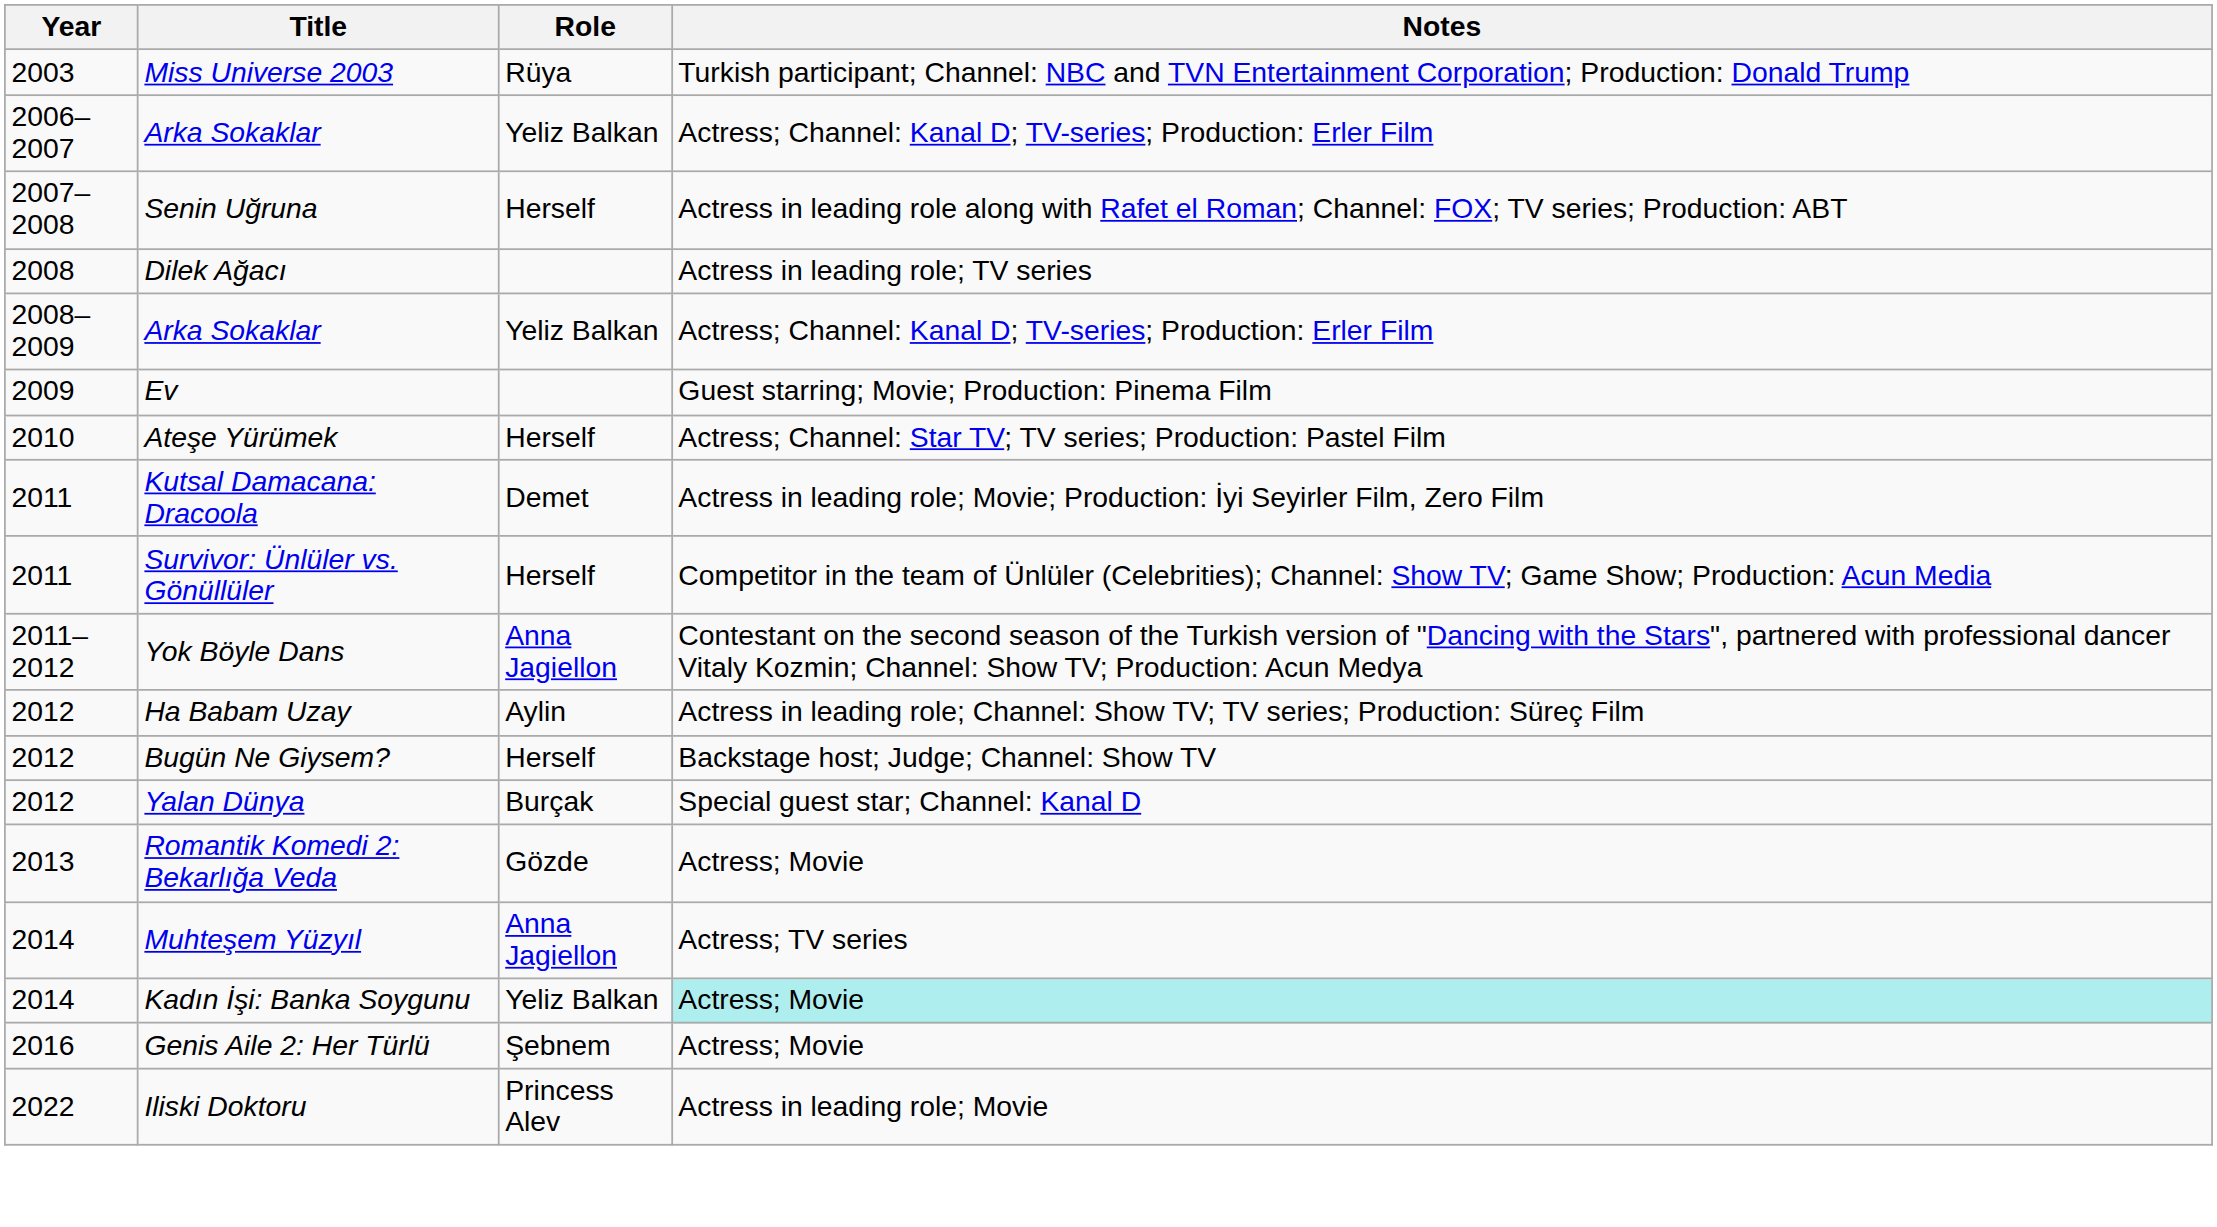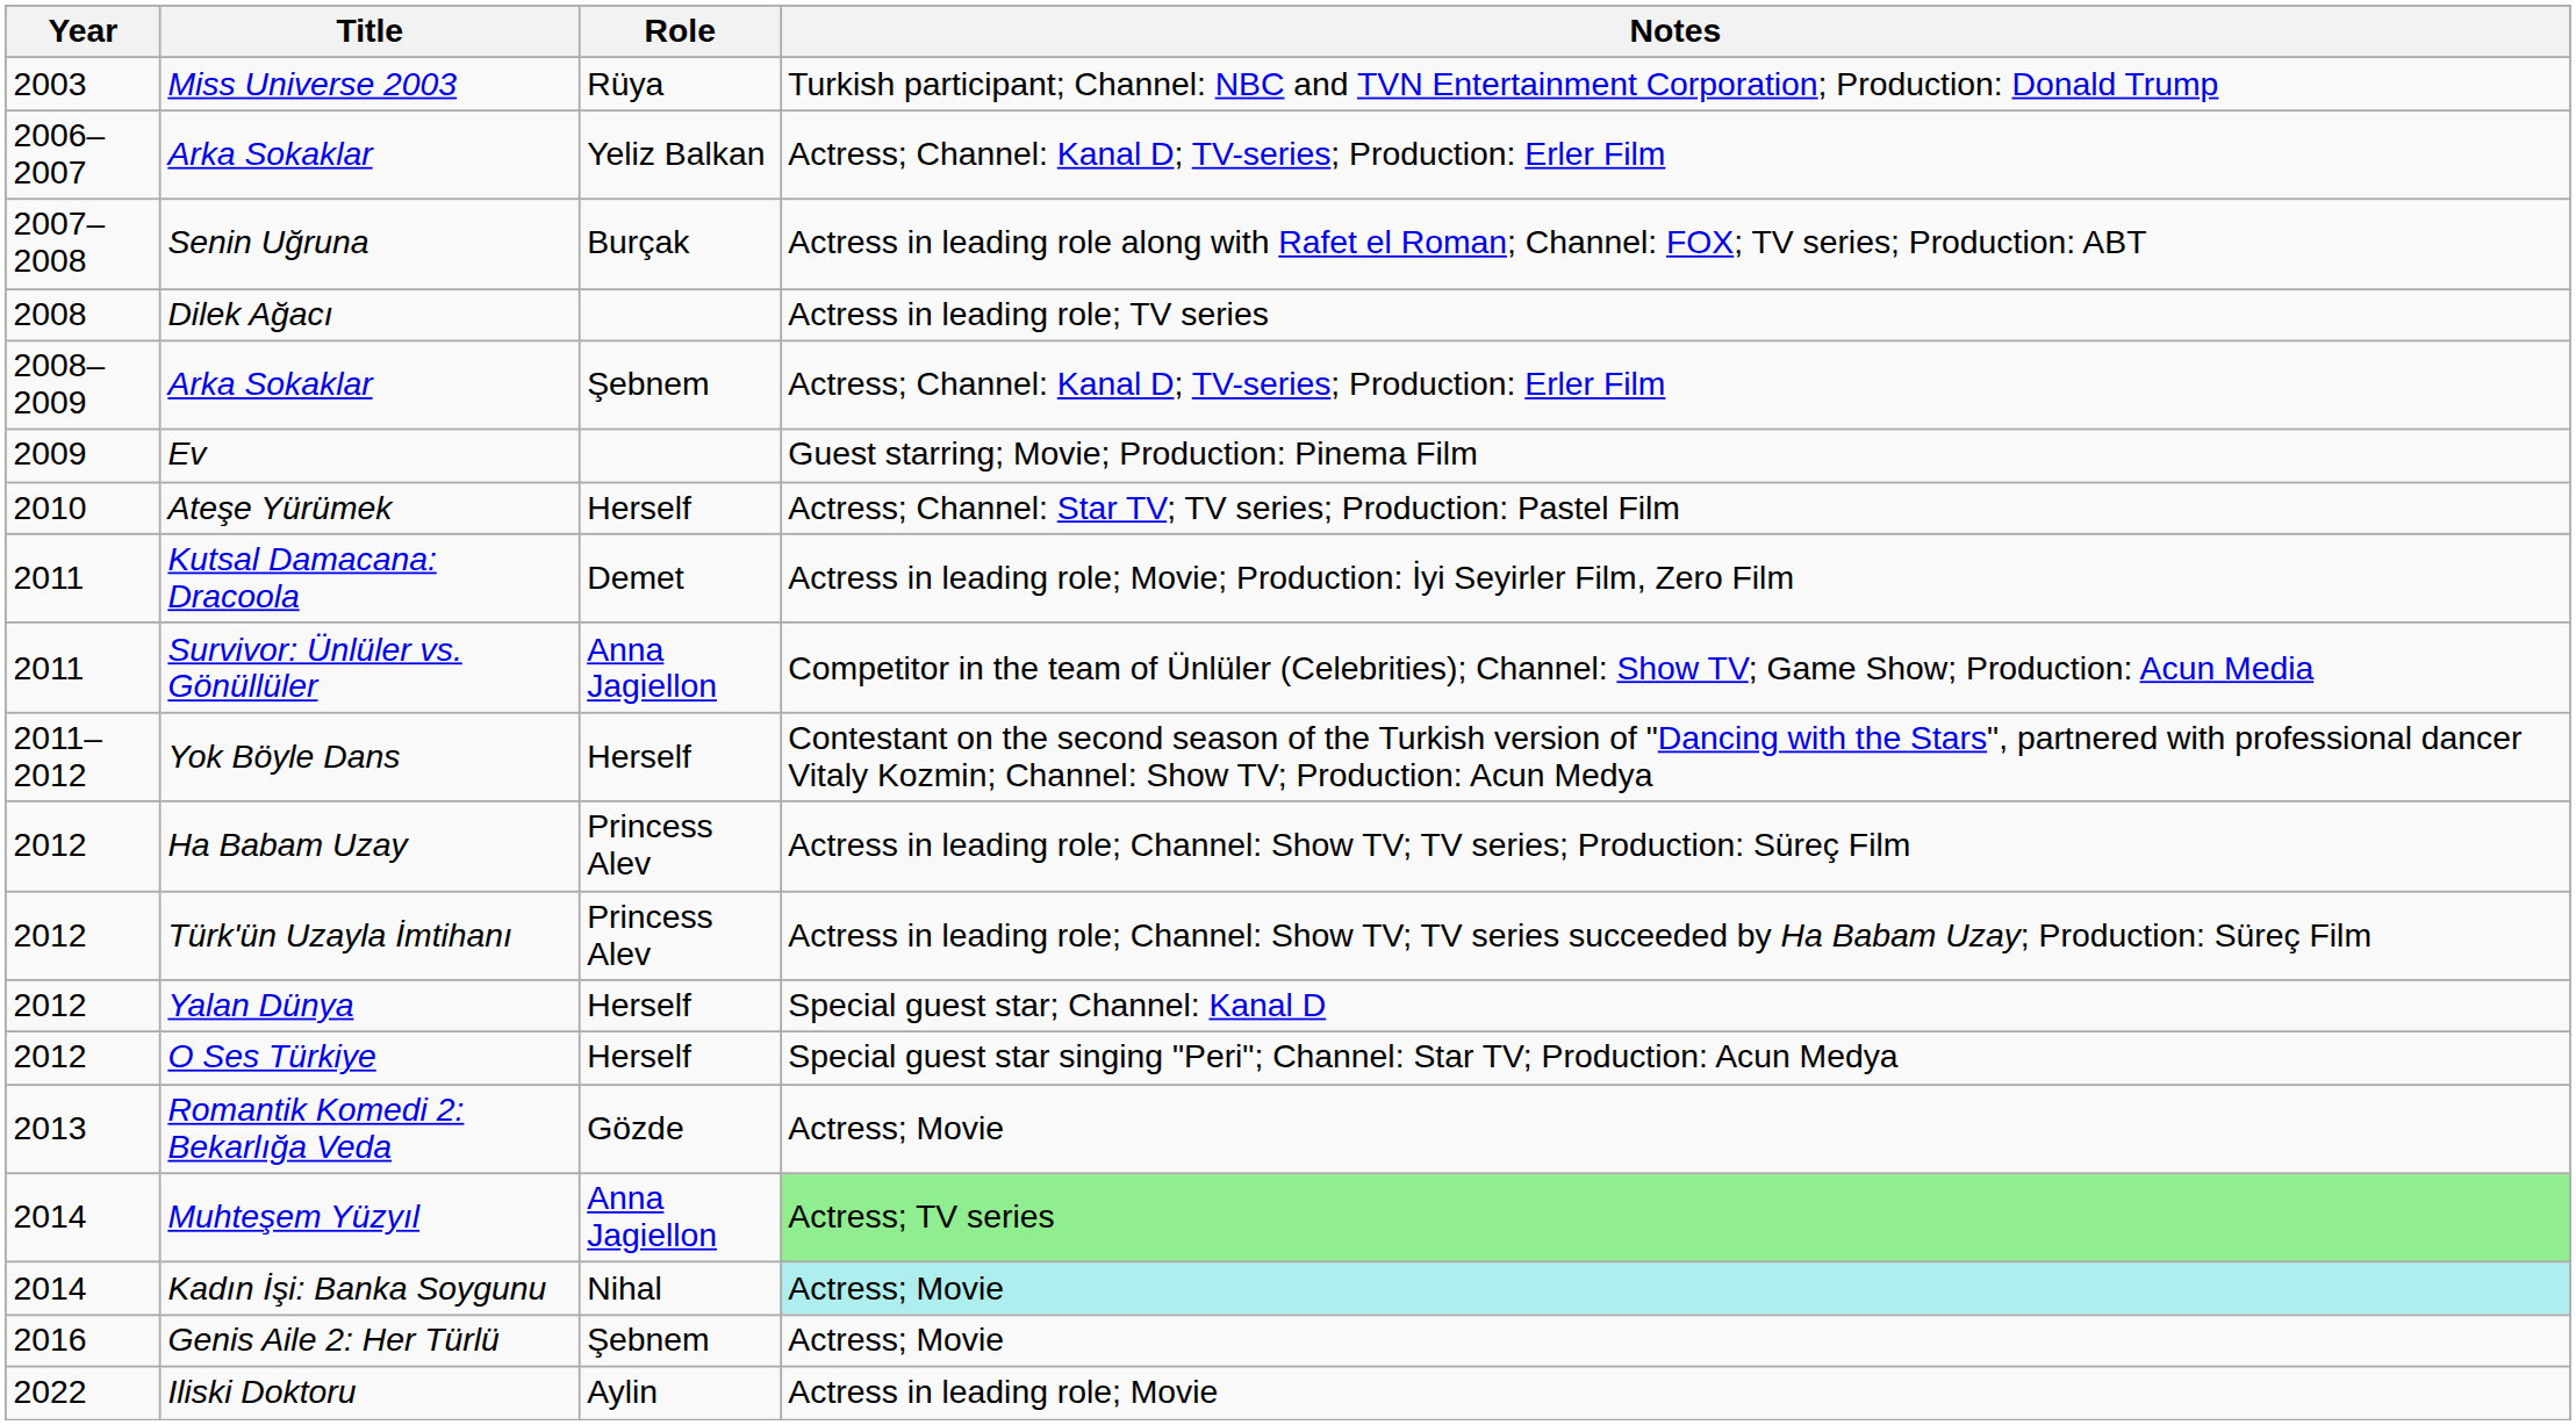 <table class="wikitable">
 <tr>
 <th>Year</th>
 <th>Title</th>
 <th>Role</th>
 <th>Notes</th>
 </tr>
 <tr>
 <td>2003</td>
 <td><em><a href='#'>Miss Universe 2003</a></em></td>
 <td>Rüya</td>
 <td>Turkish participant; Channel: <a href='#'>NBC</a> and <a href='#'>TVN Entertainment Corporation</a>; Production: <a href='#'>Donald Trump</a></td>
 </tr>
 <tr>
 <td>2006–2007</td>
 <td><em><a href='#'>Arka Sokaklar</a></em></td>
 <td>Yeliz Balkan</td>
 <td>Actress; Channel: <a href='#'>Kanal D</a>; <a href='#'>TV-series</a>; Production: <a href='#'>Erler Film</a></td>
 </tr>
 <tr>
 <td>2007–2008</td>
 <td><em>Senin Uğruna</em></td>
-<td>Herself</td>
+<td>Burçak</td>
 <td>Actress in leading role along with <a href='#'>Rafet el Roman</a>; Channel: <a href='#'>FOX</a>; TV series; Production: ABT</td>
 </tr>
 <tr>
 <td>2008</td>
 <td><em>Dilek Ağacı</em></td>
 <td></td>
 <td>Actress in leading role; TV series</td>
 </tr>
 <tr>
 <td>2008–2009</td>
 <td><em><a href='#'>Arka Sokaklar</a></em></td>
-<td>Yeliz Balkan</td>
+<td>Şebnem</td>
 <td>Actress; Channel: <a href='#'>Kanal D</a>; <a href='#'>TV-series</a>; Production: <a href='#'>Erler Film</a></td>
 </tr>
 <tr>
 <td>2009</td>
 <td><em>Ev</em></td>
 <td></td>
 <td>Guest starring; Movie; Production: Pinema Film</td>
 </tr>
 <tr>
 <td>2010</td>
 <td><em>Ateşe Yürümek</em></td>
 <td>Herself</td>
 <td>Actress; Channel: <a href='#'>Star TV</a>; TV series; Production: Pastel Film</td>
 </tr>
 <tr>
 <td>2011</td>
 <td><em><a href='#'>Kutsal Damacana: Dracoola</a></em></td>
 <td>Demet</td>
 <td>Actress in leading role; Movie; Production: İyi Seyirler Film, Zero Film</td>
 </tr>
 <tr>
 <td>2011</td>
 <td><em><a href='#'>Survivor: Ünlüler vs. Gönüllüler</a></em></td>
-<td>Herself</td>
+<td><a href='#'>Anna Jagiellon</a></td>
 <td>Competitor in the team of Ünlüler (Celebrities); Channel: <a href='#'>Show TV</a>; Game Show; Production: <a href='#'>Acun Media</a></td>
 </tr>
 <tr>
 <td>2011–2012</td>
 <td><em>Yok Böyle Dans</em></td>
-<td><a href='#'>Anna Jagiellon</a></td>
+<td>Herself</td>
 <td>Contestant on the second season of the Turkish version of "<a href='#'>Dancing with the Stars</a>", partnered with professional dancer Vitaly Kozmin; Channel: Show TV; Production: Acun Medya</td>
 </tr>
 <tr>
 <td>2012</td>
 <td><em>Ha Babam Uzay</em></td>
-<td>Aylin</td>
+<td>Princess Alev</td>
 <td>Actress in leading role; Channel: Show TV; TV series; Production: Süreç Film</td>
 </tr>
 <tr>
 <td>2012</td>
-<td><em>Bugün Ne Giysem?</em></td>
-<td>Herself</td>
-<td>Backstage host; Judge; Channel: Show TV</td>
+<td><em>Türk'ün Uzayla İmtihanı</em></td>
+<td>Princess Alev</td>
+<td>Actress in leading role; Channel: Show TV; TV series succeeded by <em>Ha Babam Uzay</em>; Production: Süreç Film</td>
 </tr>
 <tr>
 <td>2012</td>
 <td><em><a href='#'>Yalan Dünya</a></em></td>
-<td>Burçak</td>
+<td>Herself</td>
 <td>Special guest star; Channel: <a href='#'>Kanal D</a></td>
+</tr>
+<tr>
+<td>2012</td>
+<td><em><a href='#'>O Ses Türkiye</a></em></td>
+<td>Herself</td>
+<td>Special guest star singing "Peri"; Channel: Star TV; Production: Acun Medya</td>
 </tr>
 <tr>
 <td>2013</td>
 <td><em><a href='#'>Romantik Komedi 2: Bekarlığa Veda</a></em></td>
 <td>Gözde</td>
 <td>Actress; Movie</td>
 </tr>
 <tr>
 <td>2014</td>
 <td><em><a href='#'>Muhteşem Yüzyıl</a></em></td>
 <td><a href='#'>Anna Jagiellon</a></td>
-<td>Actress; TV series</td>
+<td style="background: lightgreen;">Actress; TV series</td>
 </tr>
 <tr>
 <td>2014</td>
 <td><em>Kadın İşi: Banka Soygunu</em></td>
-<td>Yeliz Balkan</td>
+<td>Nihal</td>
 <td style="background: paleturquoise;">Actress; Movie</td>
 </tr>
 <tr>
 <td>2016</td>
 <td><em>Genis Aile 2: Her Türlü</em></td>
 <td>Şebnem</td>
 <td>Actress; Movie</td>
 </tr>
 <tr>
 <td>2022</td>
 <td><em>Iliski Doktoru</em></td>
-<td>Princess Alev</td>
+<td>Aylin</td>
 <td>Actress in leading role; Movie</td>
 </tr>
 </table>
